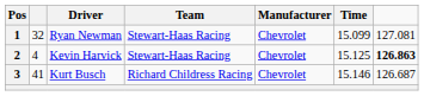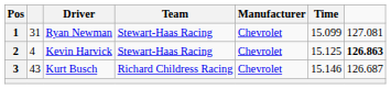 <table class="wikitable" style="font-size:95%">
 <tr>
 <th>Pos</th>
 <th></th>
 <th>Driver</th>
 <th>Team</th>
 <th>Manufacturer</th>
 <th>Time</th>
 <td></td>
 </tr>
 <tr>
 <th>1</th>
-<td>32</td>
+<td>31</td>
 <td><a href='#'>Ryan Newman</a></td>
 <td><a href='#'>Stewart-Haas Racing</a></td>
 <td><a href='#'>Chevrolet</a></td>
 <td>15.099</td>
 <td>127.081</td>
 </tr>
 <tr>
 <th>2</th>
 <td>4</td>
 <td><a href='#'>Kevin Harvick</a></td>
 <td><a href='#'>Stewart-Haas Racing</a></td>
 <td><a href='#'>Chevrolet</a></td>
 <td>15.125</td>
 <td><strong>126.863</strong></td>
 </tr>
 <tr>
 <th>3</th>
-<td>41</td>
+<td>43</td>
 <td><a href='#'>Kurt Busch</a></td>
 <td><a href='#'>Richard Childress Racing</a></td>
 <td><a href='#'>Chevrolet</a></td>
 <td>15.146</td>
 <td>126.687</td>
 </tr>
 <tr>
 <th colspan="7"></th>
 </tr>
 </table>
